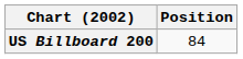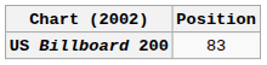 <table class="wikitable plainrowheaders" style="text-align:center">
 <tr>
 <th scope="col">Chart (2002)</th>
 <th scope="col">Position</th>
 </tr>
 <tr>
 <th scope="row">US <em>Billboard</em> 200</th>
-<td>84</td>
+<td>83</td>
 </tr>
 </table>
